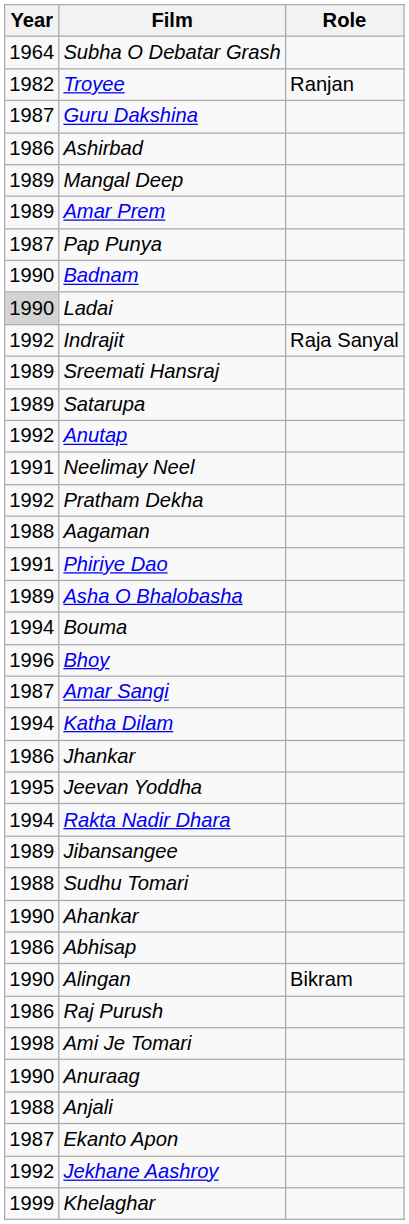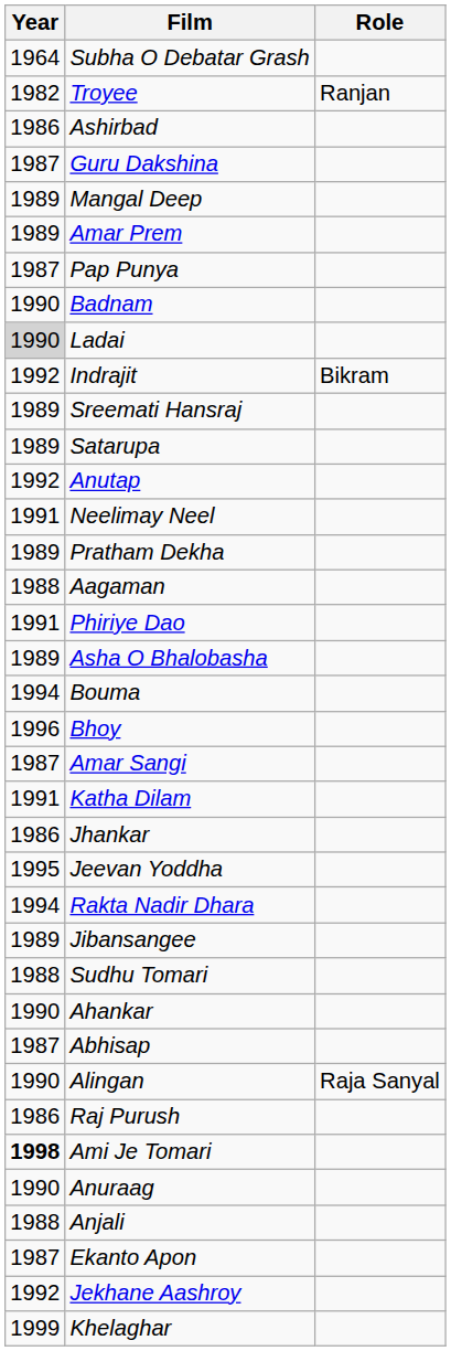 <table class="wikitable">
 <tr>
 <th>Year</th>
 <th>Film</th>
 <th>Role</th>
 </tr>
 <tr>
 <td>1964</td>
 <td><em>Subha O Debatar Grash</em></td>
 <td></td>
 </tr>
 <tr>
 <td>1982</td>
 <td><em><a href='#'>Troyee</a></em></td>
 <td>Ranjan</td>
 </tr>
 <tr>
-<td>1987</td>
-<td><em><a href='#'>Guru Dakshina</a></em></td>
+<td>1986</td>
+<td><em>Ashirbad</em></td>
 <td></td>
 </tr>
 <tr>
-<td>1986</td>
-<td><em>Ashirbad</em></td>
+<td>1987</td>
+<td><em><a href='#'>Guru Dakshina</a></em></td>
 <td></td>
 </tr>
 <tr>
 <td>1989</td>
 <td><em>Mangal Deep</em></td>
 <td></td>
 </tr>
 <tr>
 <td>1989</td>
 <td><em><a href='#'>Amar Prem</a></em></td>
 <td></td>
 </tr>
 <tr>
 <td>1987</td>
 <td><em>Pap Punya</em></td>
 <td></td>
 </tr>
 <tr>
 <td>1990</td>
 <td><em><a href='#'>Badnam</a></em></td>
 <td></td>
 </tr>
 <tr>
 <td style="background: lightgrey;">1990</td>
 <td><em>Ladai</em></td>
 <td></td>
 </tr>
 <tr>
 <td>1992</td>
 <td><em>Indrajit</em></td>
-<td>Raja Sanyal</td>
+<td>Bikram</td>
 </tr>
 <tr>
 <td>1989</td>
 <td><em>Sreemati Hansraj</em></td>
 <td></td>
 </tr>
 <tr>
 <td>1989</td>
 <td><em>Satarupa</em></td>
 <td></td>
 </tr>
 <tr>
 <td>1992</td>
 <td><em><a href='#'>Anutap</a></em></td>
 <td></td>
 </tr>
 <tr>
 <td>1991</td>
 <td><em>Neelimay Neel</em></td>
 <td></td>
 </tr>
 <tr>
-<td>1992</td>
+<td>1989</td>
 <td><em>Pratham Dekha</em></td>
 <td></td>
 </tr>
 <tr>
 <td>1988</td>
 <td><em>Aagaman</em></td>
 <td></td>
 </tr>
 <tr>
 <td>1991</td>
 <td><em><a href='#'>Phiriye Dao</a></em></td>
 <td></td>
 </tr>
 <tr>
 <td>1989</td>
 <td><em><a href='#'>Asha O Bhalobasha</a></em></td>
 <td></td>
 </tr>
 <tr>
 <td>1994</td>
 <td><em>Bouma</em></td>
 <td></td>
 </tr>
 <tr>
 <td>1996</td>
 <td><em><a href='#'>Bhoy</a></em></td>
 <td></td>
 </tr>
 <tr>
 <td>1987</td>
 <td><em><a href='#'>Amar Sangi</a></em></td>
 <td></td>
 </tr>
 <tr>
-<td>1994</td>
+<td>1991</td>
 <td><em><a href='#'>Katha Dilam</a></em></td>
 <td></td>
 </tr>
 <tr>
 <td>1986</td>
 <td><em>Jhankar</em></td>
 <td></td>
 </tr>
 <tr>
 <td>1995</td>
 <td><em>Jeevan Yoddha</em></td>
 <td></td>
 </tr>
 <tr>
 <td>1994</td>
 <td><em><a href='#'>Rakta Nadir Dhara</a></em></td>
 <td></td>
 </tr>
 <tr>
 <td>1989</td>
 <td><em>Jibansangee</em></td>
 <td></td>
 </tr>
 <tr>
 <td>1988</td>
 <td><em>Sudhu Tomari</em></td>
 <td></td>
 </tr>
 <tr>
 <td>1990</td>
 <td><em>Ahankar</em></td>
 <td></td>
 </tr>
 <tr>
-<td>1986</td>
+<td>1987</td>
 <td><em>Abhisap</em></td>
 <td></td>
 </tr>
 <tr>
 <td>1990</td>
 <td><em>Alingan</em></td>
-<td>Bikram</td>
+<td>Raja Sanyal</td>
 </tr>
 <tr>
 <td>1986</td>
 <td><em>Raj Purush</em></td>
 <td></td>
 </tr>
 <tr>
-<td>1998</td>
+<td><strong>1998</strong></td>
 <td><em>Ami Je Tomari</em></td>
 <td></td>
 </tr>
 <tr>
 <td>1990</td>
 <td><em>Anuraag</em></td>
 <td></td>
 </tr>
 <tr>
 <td>1988</td>
 <td><em>Anjali</em></td>
 <td></td>
 </tr>
 <tr>
 <td>1987</td>
 <td><em>Ekanto Apon</em></td>
 <td></td>
 </tr>
 <tr>
 <td>1992</td>
 <td><em><a href='#'>Jekhane Aashroy</a></em></td>
 <td></td>
 </tr>
 <tr>
 <td>1999</td>
 <td><em>Khelaghar</em></td>
 <td></td>
 </tr>
 </table>
